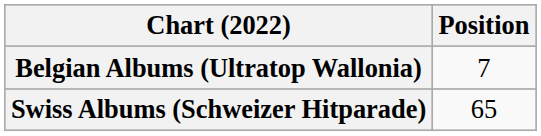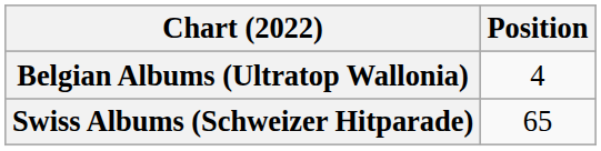 <table class="wikitable sortable plainrowheaders" style="text-align:center">
 <tr>
 <th scope="col">Chart (2022)</th>
 <th scope="col">Position</th>
 </tr>
 <tr>
 <th scope="row">Belgian Albums (Ultratop Wallonia)</th>
-<td>7</td>
+<td>4</td>
 </tr>
 <tr>
 <th scope="row">Swiss Albums (Schweizer Hitparade)</th>
 <td>65</td>
 </tr>
 </table>
